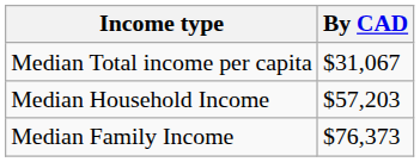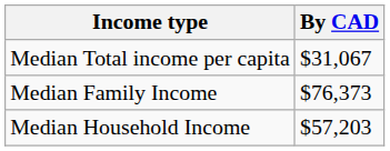 <table class="wikitable">
 <tr>
 <th>Income type</th>
 <th>By <a href='#'>CAD</a></th>
 </tr>
 <tr>
 <td>Median Total income per capita</td>
 <td>$31,067</td>
 </tr>
 <tr>
+<td>Median Family Income</td>
+<td>$76,373</td>
+</tr>
+<tr>
 <td>Median Household Income</td>
 <td>$57,203</td>
 </tr>
-<tr>
-<td>Median Family Income</td>
-<td>$76,373</td>
-</tr>
 </table>
